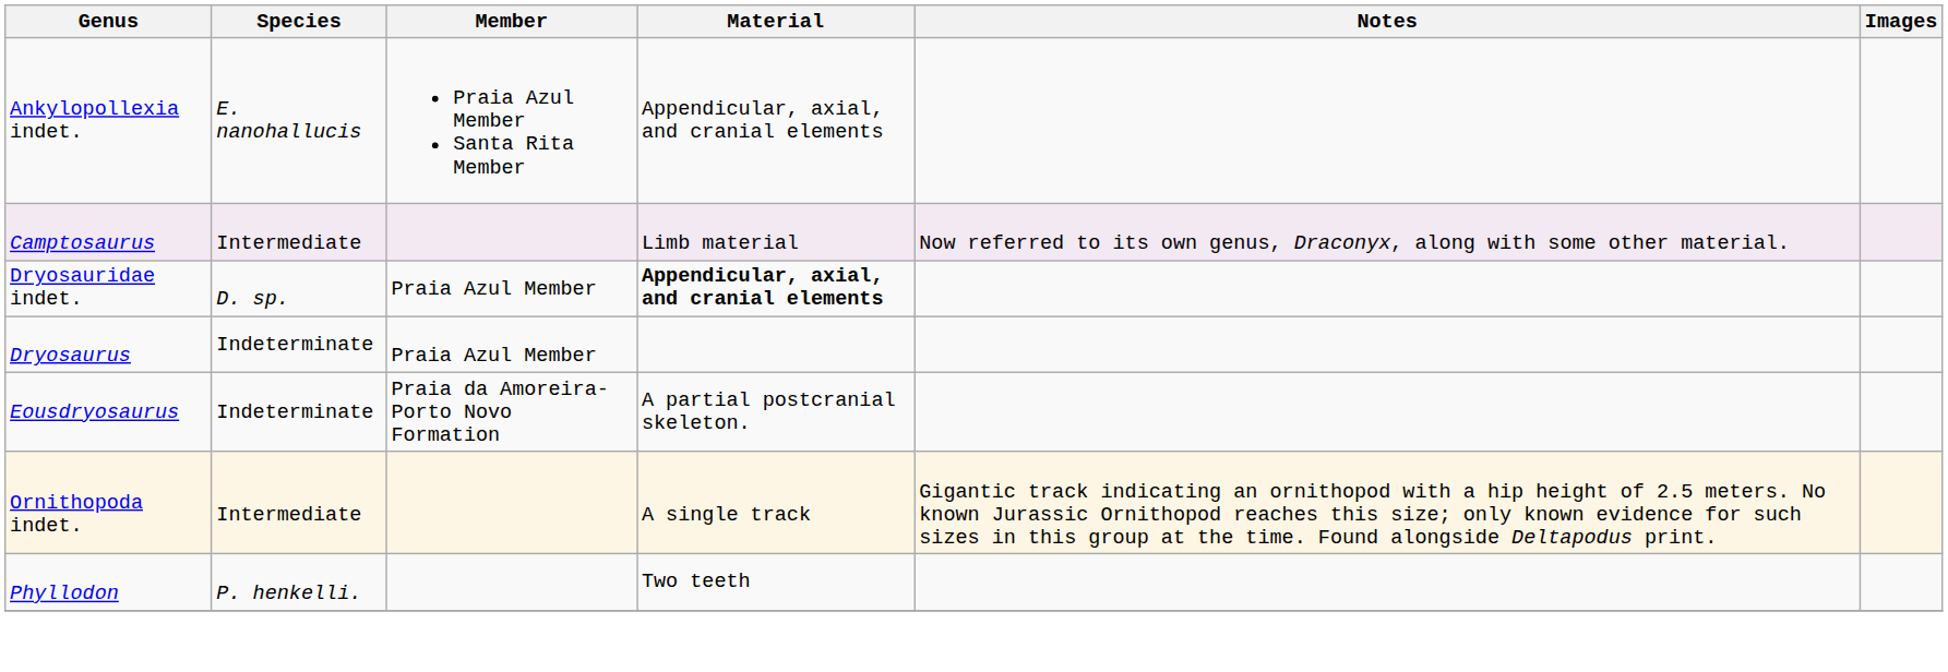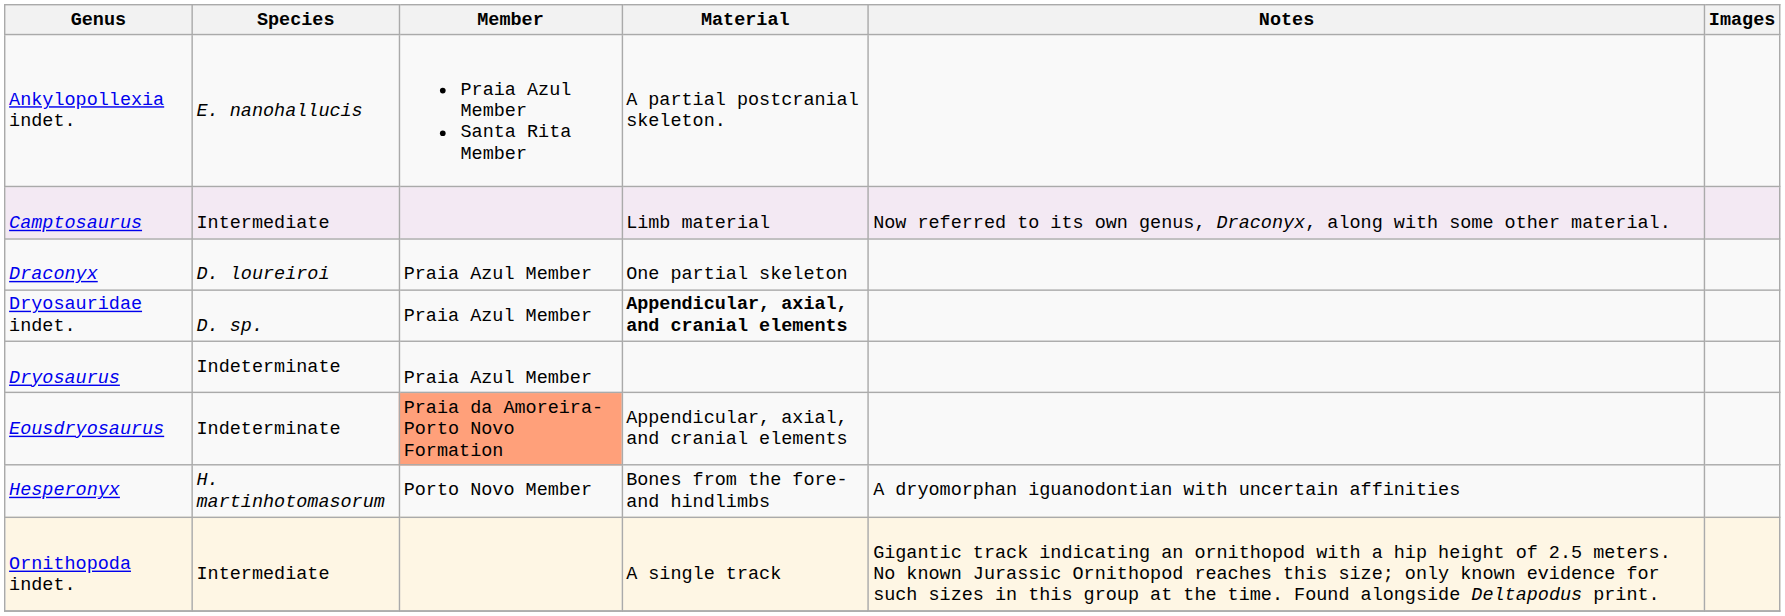 <table class="wikitable" align="center">
 <tr>
 <th>Genus</th>
 <th>Species</th>
 <th>Member</th>
 <th>Material</th>
 <th>Notes</th>
 <th>Images</th>
 </tr>
 <tr>
 <td><a href='#'>Ankylopollexia</a> indet.</td>
 <td><em>E. nanohallucis</em></td>
 <td><br><ul><li>Praia Azul Member</li><li>Santa Rita Member</li></ul></td>
-<td>Appendicular, axial, and cranial elements</td>
+<td>A partial postcranial skeleton.</td>
 <td></td>
 <td></td>
 </tr>
 <tr>
 <td style="background:#f3e9f3;"><br><em><a href='#'>Camptosaurus</a></em></td>
 <td style="background:#f3e9f3;"><br>Intermediate</td>
 <td style="background:#f3e9f3;"></td>
 <td style="background:#f3e9f3;"><br>Limb material</td>
 <td style="background:#f3e9f3;"><br>Now referred to its own genus, <em>Draconyx</em>, along with some other material.</td>
 <td style="background:#f3e9f3;"></td>
+</tr>
+<tr>
+<td><br><em><a href='#'>Draconyx</a></em></td>
+<td><br><em>D. loureiroi</em></td>
+<td><br>Praia Azul Member</td>
+<td><br>One partial skeleton</td>
+<td></td>
+<td></td>
 </tr>
 <tr>
 <td><a href='#'>Dryosauridae</a> indet.</td>
 <td><br><em>D. sp.</em></td>
 <td>Praia Azul Member</td>
 <td><strong>Appendicular, axial, and cranial elements</strong></td>
 <td></td>
 <td></td>
 </tr>
 <tr>
 <td><br><em><a href='#'>Dryosaurus</a></em></td>
 <td>Indeterminate</td>
 <td><br>Praia Azul Member</td>
 <td></td>
 <td></td>
 <td></td>
 </tr>
 <tr>
 <td><em><a href='#'>Eousdryosaurus</a></em></td>
 <td>Indeterminate</td>
-<td>Praia da Amoreira-Porto Novo Formation</td>
-<td>A partial postcranial skeleton.</td>
+<td style="background: lightsalmon;">Praia da Amoreira-Porto Novo Formation</td>
+<td>Appendicular, axial, and cranial elements</td>
 <td></td>
+<td></td>
+</tr>
+<tr>
+<td><em><a href='#'>Hesperonyx</a></em></td>
+<td><em>H. martinhotomasorum</em></td>
+<td>Porto Novo Member</td>
+<td>Bones from the fore- and hindlimbs</td>
+<td>A dryomorphan iguanodontian with uncertain affinities</td>
 <td></td>
 </tr>
 <tr>
 <td style="background:#FEF6E4;"><br><a href='#'>Ornithopoda</a> indet.</td>
 <td style="background:#FEF6E4;"><br>Intermediate</td>
 <td style="background:#FEF6E4;"></td>
 <td style="background:#FEF6E4;"><br>A single track</td>
 <td style="background:#FEF6E4;"><br>Gigantic track indicating an ornithopod with a hip height of 2.5 meters. No known Jurassic Ornithopod reaches this size; only known evidence for such sizes in this group at the time. Found alongside <em>Deltapodus</em> print.</td>
 <td style="background:#FEF6E4;"></td>
 </tr>
 <tr>
-<td><br><em><a href='#'>Phyllodon</a></em></td>
-<td><br><em>P. henkelli.</em></td>
-<td></td>
-<td>Two teeth</td>
-<td></td>
-<td></td>
-</tr>
-<tr>
 </tr>
 </table>
